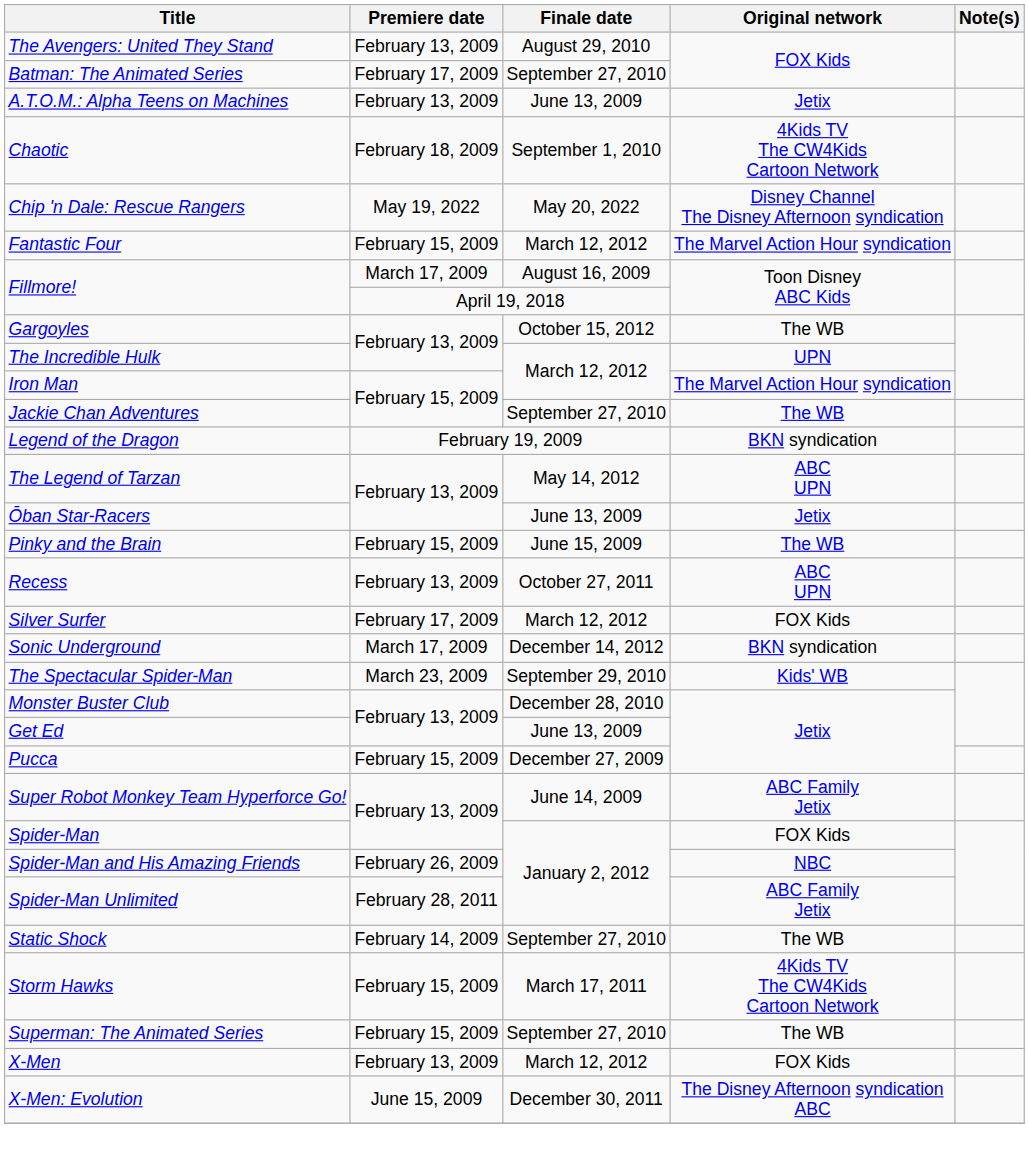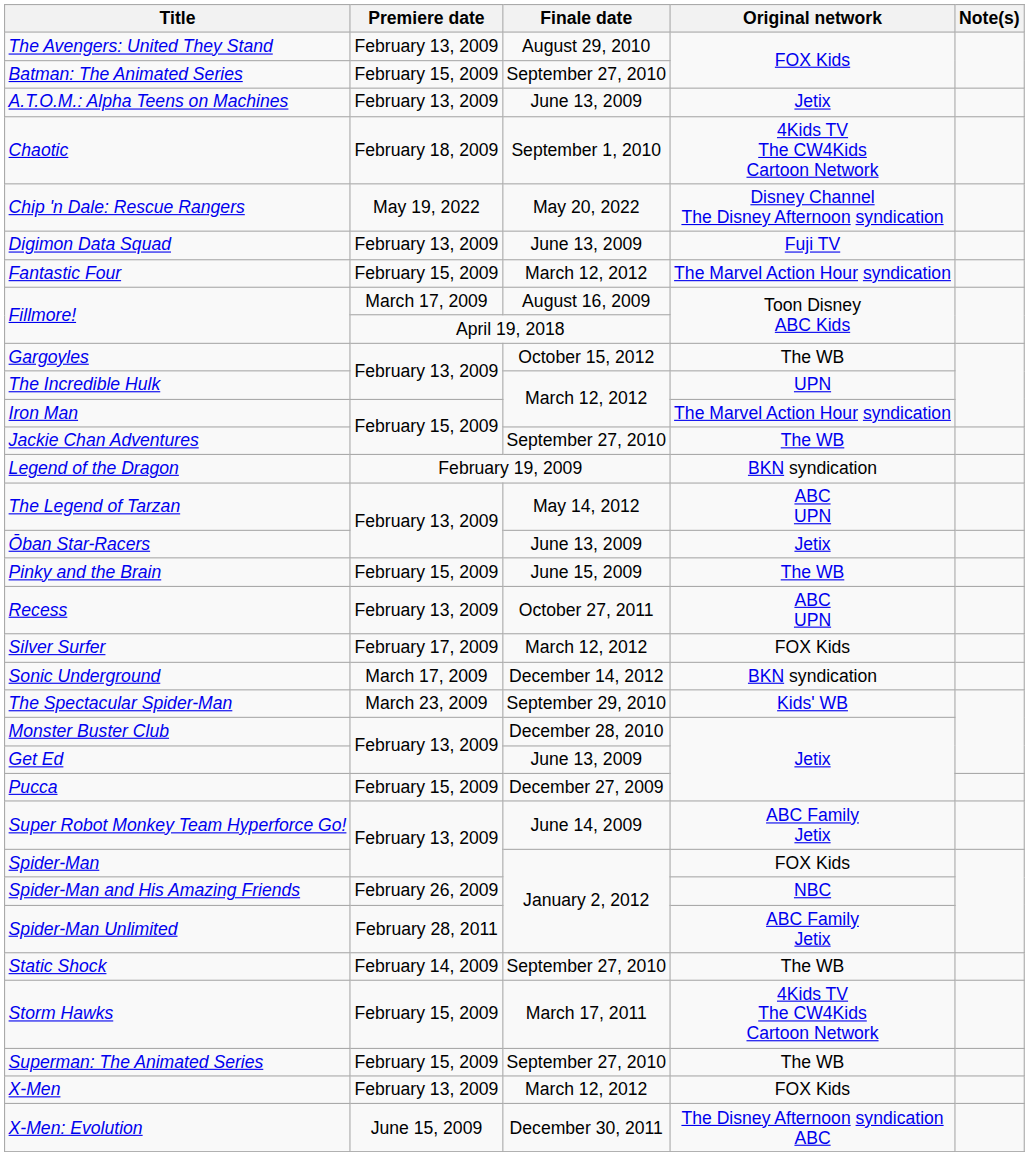 <table class="wikitable plainrowheaders sortable" style="text-align:center;">
 <tr>
 <th scope="col">Title</th>
 <th scope="col">Premiere date</th>
 <th scope="col">Finale date</th>
 <th scope="col">Original network</th>
 <th class="unsortable">Note(s)</th>
 </tr>
 <tr>
 <td scope="row" style="text-align:left;"><em><a href='#'>The Avengers: United They Stand</a></em></td>
 <td>February 13, 2009</td>
 <td>August 29, 2010</td>
 <td rowspan=2><a href='#'>FOX Kids</a></td>
 <td rowspan="2"></td>
 </tr>
 <tr>
 <td scope="row" style="text-align:left;"><em><a href='#'>Batman: The Animated Series</a></em></td>
-<td>February 17, 2009</td>
+<td>February 15, 2009</td>
 <td>September 27, 2010</td>
 </tr>
 <tr>
 <td scope="row" style="text-align:left;"><em><a href='#'>A.T.O.M.: Alpha Teens on Machines</a></em></td>
 <td>February 13, 2009</td>
 <td>June 13, 2009</td>
 <td><a href='#'>Jetix</a></td>
 <td></td>
 </tr>
 <tr>
 <td scope="row" style="text-align:left;"><em><a href='#'>Chaotic</a></em></td>
 <td>February 18, 2009</td>
 <td>September 1, 2010</td>
 <td><a href='#'>4Kids TV</a><br><a href='#'>The CW4Kids</a><br><a href='#'>Cartoon Network</a></td>
 <td></td>
 </tr>
 <tr>
 <td scope="row" style="text-align:left;"><em><a href='#'>Chip 'n Dale: Rescue Rangers</a></em></td>
 <td>May 19, 2022</td>
 <td>May 20, 2022</td>
 <td><a href='#'>Disney Channel</a><br><a href='#'>The Disney Afternoon</a> <a href='#'>syndication</a></td>
+<td></td>
+</tr>
+<tr>
+<td scope="row" style="text-align:left;"><em><a href='#'>Digimon Data Squad</a></em></td>
+<td>February 13, 2009</td>
+<td>June 13, 2009</td>
+<td><a href='#'>Fuji TV</a></td>
 <td></td>
 </tr>
 <tr>
 <td scope="row" style="text-align:left;"><em><a href='#'>Fantastic Four</a></em></td>
 <td>February 15, 2009</td>
 <td>March 12, 2012</td>
 <td><a href='#'>The Marvel Action Hour</a> <a href='#'>syndication</a></td>
 <td></td>
 </tr>
 <tr>
 <td style="text-align:left;" rowspan="2" scope="row"><em><a href='#'>Fillmore!</a></em></td>
 <td>March 17, 2009</td>
 <td>August 16, 2009</td>
 <td rowspan="2">Toon Disney<br><a href='#'>ABC Kids</a></td>
 <td rowspan="2"></td>
 </tr>
 <tr>
 <td colspan="2">April 19, 2018</td>
 </tr>
 <tr>
 <td style="text-align:left;" scope="row"><em><a href='#'>Gargoyles</a></em></td>
 <td rowspan="2">February 13, 2009</td>
 <td>October 15, 2012</td>
 <td>The WB</td>
 <td rowspan="3"></td>
 </tr>
 <tr>
 <td style="text-align:left;" scope="row"><em><a href='#'>The Incredible Hulk</a></em></td>
 <td rowspan="2">March 12, 2012</td>
 <td><a href='#'>UPN</a></td>
 </tr>
 <tr>
 <td style="text-align:left;" scope="row"><em><a href='#'>Iron Man</a></em></td>
 <td rowspan="2">February 15, 2009</td>
 <td><a href='#'>The Marvel Action Hour</a> <a href='#'>syndication</a></td>
 </tr>
 <tr>
 <td style="text-align:left;" scope="row"><em><a href='#'>Jackie Chan Adventures</a></em></td>
 <td>September 27, 2010</td>
 <td><a href='#'>The WB</a></td>
 <td></td>
 </tr>
 <tr>
 <td style="text-align:left;" scope="row"><em><a href='#'>Legend of the Dragon</a></em></td>
 <td colspan="2">February 19, 2009</td>
 <td><a href='#'>BKN</a> syndication</td>
 <td></td>
 </tr>
 <tr>
 <td style="text-align:left;" scope="row"><em><a href='#'>The Legend of Tarzan</a></em></td>
 <td rowspan="2">February 13, 2009</td>
 <td>May 14, 2012</td>
 <td><a href='#'>ABC</a><br><a href='#'>UPN</a></td>
 <td></td>
 </tr>
 <tr>
 <td style="text-align:left;" scope="row"><em><a href='#'>Ōban Star-Racers</a></em></td>
 <td>June 13, 2009</td>
 <td><a href='#'>Jetix</a></td>
 <td></td>
 </tr>
 <tr>
 <td style="text-align:left;" scope="row"><em><a href='#'>Pinky and the Brain</a></em></td>
 <td>February 15, 2009</td>
 <td>June 15, 2009</td>
 <td><a href='#'>The WB</a></td>
 <td></td>
 </tr>
 <tr>
 <td style="text-align:left;" scope="row"><em><a href='#'>Recess</a></em></td>
 <td>February 13, 2009</td>
 <td>October 27, 2011</td>
 <td><a href='#'>ABC</a><br><a href='#'>UPN</a></td>
 <td></td>
 </tr>
 <tr>
 <td style="text-align:left;" scope="row"><em><a href='#'>Silver Surfer</a></em></td>
 <td>February 17, 2009</td>
 <td>March 12, 2012</td>
 <td>FOX Kids</td>
 <td></td>
 </tr>
 <tr>
 <td scope="row" style="text-align:left;"><em><a href='#'>Sonic Underground</a></em></td>
 <td>March 17, 2009</td>
 <td>December 14, 2012</td>
 <td><a href='#'>BKN</a> syndication</td>
 <td></td>
 </tr>
 <tr>
 <td scope="row" style="text-align:left;"><em><a href='#'>The Spectacular Spider-Man</a></em></td>
 <td>March 23, 2009</td>
 <td>September 29, 2010</td>
 <td><a href='#'>Kids' WB</a></td>
 <td rowspan="3"></td>
 </tr>
 <tr>
 <td scope="row" style="text-align:left;"><em><a href='#'>Monster Buster Club</a></em></td>
 <td rowspan="2">February 13, 2009</td>
 <td>December 28, 2010</td>
 <td rowspan=3><a href='#'>Jetix</a></td>
 </tr>
 <tr>
 <td scope="row" style="text-align:left;"><em><a href='#'>Get Ed</a></em></td>
 <td>June 13, 2009</td>
 </tr>
 <tr>
 <td scope="row" style="text-align:left;"><em><a href='#'>Pucca</a></em></td>
 <td>February 15, 2009</td>
 <td>December 27, 2009</td>
 <td></td>
 </tr>
 <tr>
 <td scope="row" style="text-align:left;"><em><a href='#'>Super Robot Monkey Team Hyperforce Go!</a></em></td>
 <td rowspan="2">February 13, 2009</td>
 <td>June 14, 2009</td>
 <td><a href='#'>ABC Family</a><br><a href='#'>Jetix</a></td>
 <td></td>
 </tr>
 <tr>
 <td scope="row" style="text-align:left;"><em><a href='#'>Spider-Man</a></em></td>
 <td rowspan="3">January 2, 2012</td>
 <td>FOX Kids</td>
 <td rowspan="3"></td>
 </tr>
 <tr>
 <td scope="row" style="text-align:left;"><em><a href='#'>Spider-Man and His Amazing Friends</a></em></td>
 <td>February 26, 2009</td>
 <td><a href='#'>NBC</a></td>
 </tr>
 <tr>
 <td scope="row" style="text-align:left;"><em><a href='#'>Spider-Man Unlimited</a></em></td>
 <td>February 28, 2011</td>
 <td><a href='#'>ABC Family</a><br><a href='#'>Jetix</a></td>
 </tr>
 <tr>
 <td scope="row" style="text-align:left;"><em><a href='#'>Static Shock</a></em></td>
 <td>February 14, 2009</td>
 <td>September 27, 2010</td>
 <td>The WB</td>
 <td></td>
 </tr>
 <tr>
 <td scope="row" style="text-align:left;"><em><a href='#'>Storm Hawks</a></em></td>
 <td>February 15, 2009</td>
 <td>March 17, 2011</td>
 <td><a href='#'>4Kids TV</a><br><a href='#'>The CW4Kids</a><br><a href='#'>Cartoon Network</a></td>
 <td></td>
 </tr>
 <tr>
 <td scope="row" style="text-align:left;"><em><a href='#'>Superman: The Animated Series</a></em></td>
 <td>February 15, 2009</td>
 <td>September 27, 2010</td>
 <td>The WB</td>
 <td></td>
 </tr>
 <tr>
 <td scope="row" style="text-align:left;"><em><a href='#'>X-Men</a></em></td>
 <td>February 13, 2009</td>
 <td>March 12, 2012</td>
 <td>FOX Kids</td>
 <td></td>
 </tr>
 <tr>
 <td scope="row" style="text-align:left;"><em><a href='#'>X-Men: Evolution</a></em></td>
 <td>June 15, 2009</td>
 <td>December 30, 2011</td>
 <td><a href='#'>The Disney Afternoon</a> <a href='#'>syndication</a><br><a href='#'>ABC</a></td>
 <td></td>
 </tr>
 <tr>
 </tr>
 </table>
